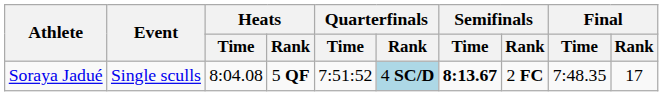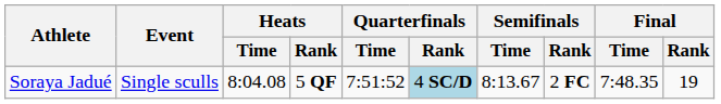 <table class="wikitable" style="font-size:90%">
 <tr>
 <th rowspan="2">Athlete</th>
 <th rowspan="2">Event</th>
 <th colspan="2">Heats</th>
 <th colspan="2">Quarterfinals</th>
 <th colspan="2">Semifinals</th>
 <th colspan="2">Final</th>
 </tr>
 <tr style="font-size:95%">
 <th>Time</th>
 <th>Rank</th>
 <th>Time</th>
 <th>Rank</th>
 <th>Time</th>
 <th>Rank</th>
 <th>Time</th>
 <th>Rank</th>
 </tr>
 <tr align=center>
 <td align=left><a href='#'>Soraya Jadué</a></td>
 <td align=left><a href='#'>Single sculls</a></td>
 <td>8:04.08</td>
 <td>5 <strong>QF</strong></td>
 <td>7:51:52</td>
 <td style="background: lightblue;">4 <strong>SC/D</strong></td>
-<td><strong>8:13.67</strong></td>
+<td>8:13.67</td>
 <td>2 <strong>FC</strong></td>
 <td>7:48.35</td>
-<td>17</td>
+<td>19</td>
 </tr>
 </table>
